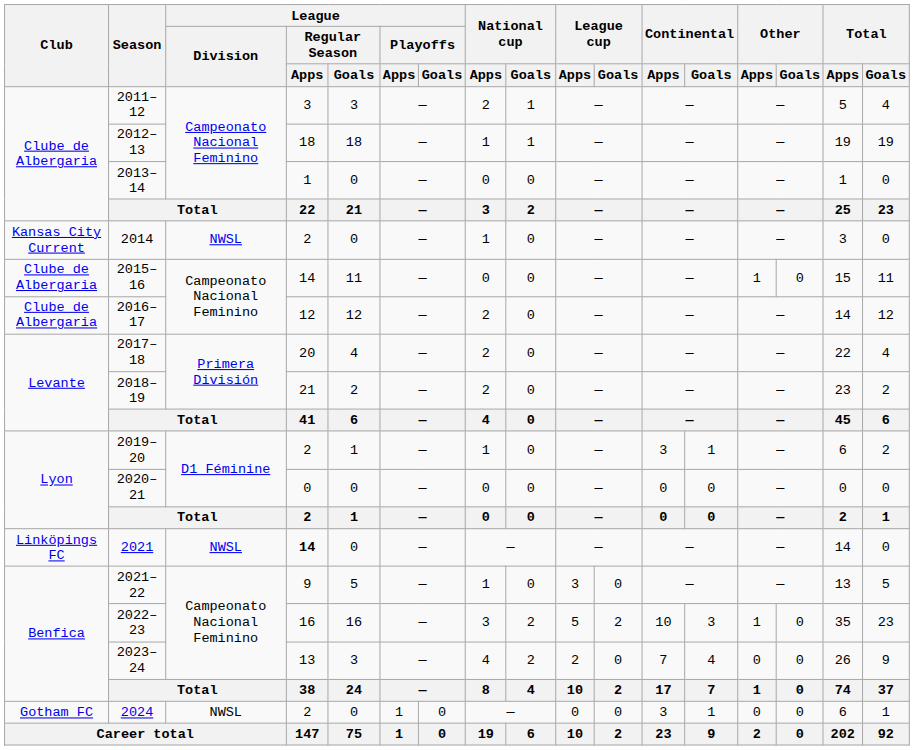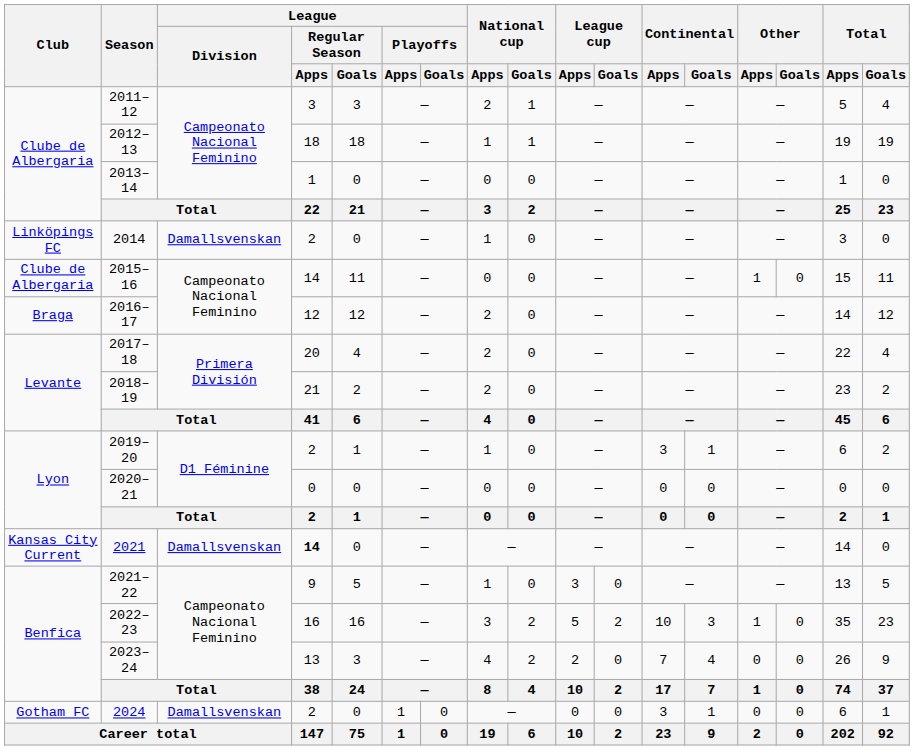 <table class="wikitable" style="text-align:center">
 <tr>
 <th rowspan="3">Club</th>
 <th rowspan="3">Season</th>
 <th colspan="5">League</th>
 <th colspan="2" rowspan="2">National cup</th>
 <th colspan="2" rowspan="2">League cup</th>
 <th colspan="2" rowspan="2">Continental</th>
 <th colspan="2" rowspan="2">Other</th>
 <th colspan="2" rowspan="2">Total</th>
 </tr>
 <tr>
 <th rowspan="2">Division</th>
 <th colspan="2">Regular Season</th>
 <th colspan="2">Playoffs</th>
 </tr>
 <tr>
 <th>Apps</th>
 <th>Goals</th>
 <th>Apps</th>
 <th>Goals</th>
 <th>Apps</th>
 <th>Goals</th>
 <th>Apps</th>
 <th>Goals</th>
 <th>Apps</th>
 <th>Goals</th>
 <th>Apps</th>
 <th>Goals</th>
 <th>Apps</th>
 <th>Goals</th>
 </tr>
 <tr>
 <td rowspan="4"><a href='#'>Clube de Albergaria</a></td>
 <td>2011–12</td>
 <td rowspan="3"><a href='#'>Campeonato Nacional Feminino</a></td>
 <td>3</td>
 <td>3</td>
 <td colspan="2">—</td>
 <td>2</td>
 <td>1</td>
 <td colspan="2">—</td>
 <td colspan="2">—</td>
 <td colspan="2">—</td>
 <td>5</td>
 <td>4</td>
 </tr>
 <tr>
 <td>2012–13</td>
 <td>18</td>
 <td>18</td>
 <td colspan="2">—</td>
 <td>1</td>
 <td>1</td>
 <td colspan="2">—</td>
 <td colspan="2">—</td>
 <td colspan="2">—</td>
 <td>19</td>
 <td>19</td>
 </tr>
 <tr>
 <td>2013–14</td>
 <td>1</td>
 <td>0</td>
 <td colspan="2">—</td>
 <td>0</td>
 <td>0</td>
 <td colspan="2">—</td>
 <td colspan="2">—</td>
 <td colspan="2">—</td>
 <td>1</td>
 <td>0</td>
 </tr>
 <tr>
 <th colspan="2">Total</th>
 <th>22</th>
 <th>21</th>
 <th colspan="2">—</th>
 <th>3</th>
 <th>2</th>
 <th colspan="2">—</th>
 <th colspan="2">—</th>
 <th colspan="2">—</th>
 <th>25</th>
 <th>23</th>
 </tr>
 <tr>
-<td><a href='#'>Kansas City Current</a></td>
+<td><a href='#'>Linköpings FC</a></td>
 <td>2014</td>
-<td><a href='#'>NWSL</a></td>
+<td><a href='#'>Damallsvenskan</a></td>
 <td>2</td>
 <td>0</td>
 <td colspan="2">—</td>
 <td>1</td>
 <td>0</td>
 <td colspan="2">—</td>
 <td colspan="2">—</td>
 <td colspan="2">—</td>
 <td>3</td>
 <td>0</td>
 </tr>
 <tr>
 <td><a href='#'>Clube de Albergaria</a></td>
 <td>2015–16</td>
 <td rowspan="2">Campeonato Nacional Feminino</td>
 <td>14</td>
 <td>11</td>
 <td colspan="2">—</td>
 <td>0</td>
 <td>0</td>
 <td colspan="2">—</td>
 <td colspan="2">—</td>
 <td>1</td>
 <td>0</td>
 <td>15</td>
 <td>11</td>
 </tr>
 <tr>
-<td><a href='#'>Clube de Albergaria</a></td>
+<td><a href='#'>Braga</a></td>
 <td>2016–17</td>
 <td>12</td>
 <td>12</td>
 <td colspan="2">—</td>
 <td>2</td>
 <td>0</td>
 <td colspan="2">—</td>
 <td colspan="2">—</td>
 <td colspan="2">—</td>
 <td>14</td>
 <td>12</td>
 </tr>
 <tr>
 <td rowspan="3"><a href='#'>Levante</a></td>
 <td>2017–18</td>
 <td rowspan="2"><a href='#'>Primera División</a></td>
 <td>20</td>
 <td>4</td>
 <td colspan="2">—</td>
 <td>2</td>
 <td>0</td>
 <td colspan="2">—</td>
 <td colspan="2">—</td>
 <td colspan="2">—</td>
 <td>22</td>
 <td>4</td>
 </tr>
 <tr>
 <td>2018–19</td>
 <td>21</td>
 <td>2</td>
 <td colspan="2">—</td>
 <td>2</td>
 <td>0</td>
 <td colspan="2">—</td>
 <td colspan="2">—</td>
 <td colspan="2">—</td>
 <td>23</td>
 <td>2</td>
 </tr>
 <tr>
 <th colspan="2">Total</th>
 <th>41</th>
 <th>6</th>
 <th colspan="2">—</th>
 <th>4</th>
 <th>0</th>
 <th colspan="2">—</th>
 <th colspan="2">—</th>
 <th colspan="2">—</th>
 <th>45</th>
 <th>6</th>
 </tr>
 <tr>
 <td rowspan="3"><a href='#'>Lyon</a></td>
 <td>2019–20</td>
 <td rowspan="2"><a href='#'>D1 Féminine</a></td>
 <td>2</td>
 <td>1</td>
 <td colspan="2">—</td>
 <td>1</td>
 <td>0</td>
 <td colspan="2">—</td>
 <td>3</td>
 <td>1</td>
 <td colspan="2">—</td>
 <td>6</td>
 <td>2</td>
 </tr>
 <tr>
 <td>2020–21</td>
 <td>0</td>
 <td>0</td>
 <td colspan="2">—</td>
 <td>0</td>
 <td>0</td>
 <td colspan="2">—</td>
 <td>0</td>
 <td>0</td>
 <td colspan="2">—</td>
 <td>0</td>
 <td>0</td>
 </tr>
 <tr>
 <th colspan="2">Total</th>
 <th>2</th>
 <th>1</th>
 <th colspan="2">—</th>
 <th>0</th>
 <th>0</th>
 <th colspan="2">—</th>
 <th>0</th>
 <th>0</th>
 <th colspan="2">—</th>
 <th>2</th>
 <th>1</th>
 </tr>
 <tr>
-<td><a href='#'>Linköpings FC</a></td>
+<td><a href='#'>Kansas City Current</a></td>
 <td><a href='#'>2021</a></td>
-<td><a href='#'>NWSL</a></td>
+<td><a href='#'>Damallsvenskan</a></td>
 <td><strong>14</strong></td>
 <td>0</td>
 <td colspan="2">—</td>
 <td colspan="2">—</td>
 <td colspan="2">—</td>
 <td colspan="2">—</td>
 <td colspan="2">—</td>
 <td>14</td>
 <td>0</td>
 </tr>
 <tr>
 <td rowspan="4"><a href='#'>Benfica</a></td>
 <td>2021–22</td>
 <td rowspan="3">Campeonato Nacional Feminino</td>
 <td>9</td>
 <td>5</td>
 <td colspan="2">—</td>
 <td>1</td>
 <td>0</td>
 <td>3</td>
 <td>0</td>
 <td colspan="2">—</td>
 <td colspan="2">—</td>
 <td>13</td>
 <td>5</td>
 </tr>
 <tr>
 <td>2022–23</td>
 <td>16</td>
 <td>16</td>
 <td colspan="2">—</td>
 <td>3</td>
 <td>2</td>
 <td>5</td>
 <td>2</td>
 <td>10</td>
 <td>3</td>
 <td>1</td>
 <td>0</td>
 <td>35</td>
 <td>23</td>
 </tr>
 <tr>
 <td>2023–24</td>
 <td>13</td>
 <td>3</td>
 <td colspan="2">—</td>
 <td>4</td>
 <td>2</td>
 <td>2</td>
 <td>0</td>
 <td>7</td>
 <td>4</td>
 <td>0</td>
 <td>0</td>
 <td>26</td>
 <td>9</td>
 </tr>
 <tr>
 <th colspan="2">Total</th>
 <th>38</th>
 <th>24</th>
 <th colspan="2">—</th>
 <th>8</th>
 <th>4</th>
 <th>10</th>
 <th>2</th>
 <th>17</th>
 <th>7</th>
 <th>1</th>
 <th>0</th>
 <th>74</th>
 <th>37</th>
 </tr>
 <tr>
 <td><a href='#'>Gotham FC</a></td>
 <td><a href='#'>2024</a></td>
-<td>NWSL</td>
+<td><a href='#'>Damallsvenskan</a></td>
 <td>2</td>
 <td>0</td>
 <td>1</td>
 <td>0</td>
 <td colspan="2">—</td>
 <td>0</td>
 <td>0</td>
 <td>3</td>
 <td>1</td>
 <td>0</td>
 <td>0</td>
 <td>6</td>
 <td>1</td>
 </tr>
 <tr>
 <th colspan="3">Career total</th>
 <th>147</th>
 <th>75</th>
 <th>1</th>
 <th>0</th>
 <th>19</th>
 <th>6</th>
 <th>10</th>
 <th>2</th>
 <th>23</th>
 <th>9</th>
 <th>2</th>
 <th>0</th>
 <th>202</th>
 <th>92</th>
 </tr>
 </table>
